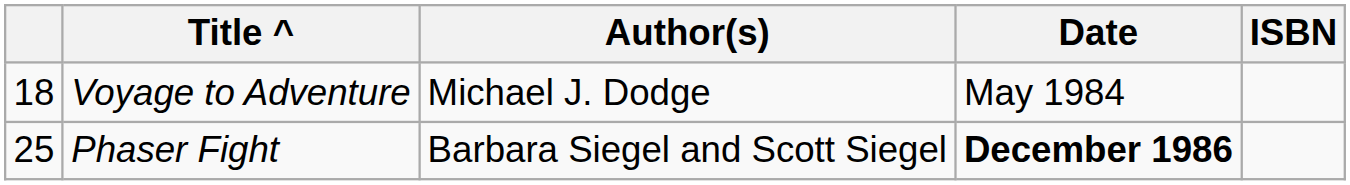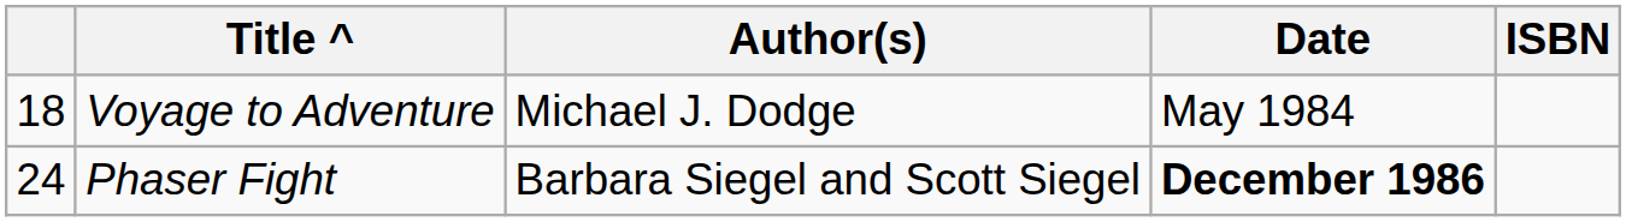 <table class="wikitable">
 <tr>
 <th></th>
 <th>Title ^</th>
 <th>Author(s)</th>
 <th>Date</th>
 <th>ISBN</th>
 </tr>
 <tr>
 <td>18</td>
 <td><em>Voyage to Adventure</em></td>
 <td>Michael J. Dodge</td>
 <td>May 1984</td>
 <td></td>
 </tr>
 <tr>
-<td>25</td>
+<td>24</td>
 <td><em>Phaser Fight</em></td>
 <td>Barbara Siegel and Scott Siegel</td>
 <td><strong>December 1986</strong></td>
 <td></td>
 </tr>
 </table>
